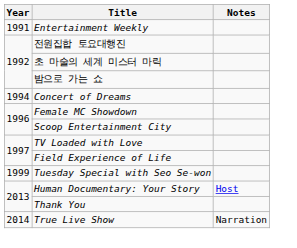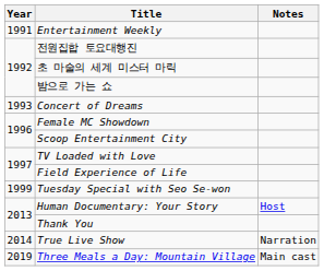 <table class="wikitable sortable">
 <tr>
 <th>Year</th>
 <th>Title</th>
 <th class="unsortable">Notes</th>
 </tr>
 <tr>
 <td>1991</td>
 <td><em>Entertainment Weekly</em></td>
 <td></td>
 </tr>
 <tr>
 <td rowspan=3>1992</td>
 <td>전원집합 토요대행진</td>
 <td></td>
 </tr>
 <tr>
 <td>초 마술의 세계 미스터 마릭</td>
 <td></td>
 </tr>
 <tr>
 <td>밤으로 가는 쇼</td>
 <td></td>
 </tr>
 <tr>
-<td>1994</td>
+<td>1993</td>
 <td><em>Concert of Dreams</em></td>
 <td></td>
 </tr>
 <tr>
 <td rowspan=2>1996</td>
 <td><em>Female MC Showdown</em></td>
 <td></td>
 </tr>
 <tr>
 <td><em>Scoop Entertainment City</em></td>
 <td></td>
 </tr>
 <tr>
 <td rowspan=2>1997</td>
 <td><em>TV Loaded with Love</em></td>
 <td></td>
 </tr>
 <tr>
 <td><em>Field Experience of Life</em></td>
 <td></td>
 </tr>
 <tr>
 <td>1999</td>
 <td><em>Tuesday Special with Seo Se-won</em></td>
 <td></td>
 </tr>
 <tr>
 <td rowspan=2>2013</td>
 <td><em>Human Documentary: Your Story</em></td>
 <td><a href='#'>Host</a></td>
 </tr>
 <tr>
 <td><em>Thank You</em></td>
 <td></td>
 </tr>
 <tr>
 <td>2014</td>
 <td><em>True Live Show</em></td>
 <td>Narration</td>
 </tr>
+<tr>
+<td>2019</td>
+<td><em><a href='#'>Three Meals a Day: Mountain Village</a></em></td>
+<td>Main cast</td>
+</tr>
 </table>
